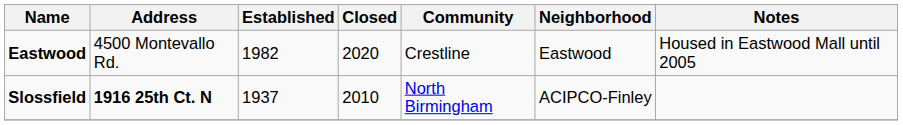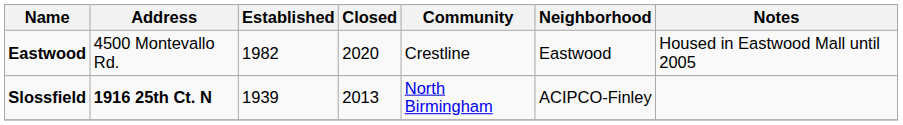 <table class="wikitable sortable">
 <tr>
 <th>Name</th>
 <th>Address</th>
 <th>Established</th>
 <th>Closed</th>
 <th>Community</th>
 <th>Neighborhood</th>
 <th>Notes</th>
 </tr>
 <tr>
 <td><strong>Eastwood</strong></td>
 <td>4500 Montevallo Rd.</td>
 <td>1982</td>
 <td>2020</td>
 <td>Crestline</td>
 <td>Eastwood</td>
 <td>Housed in Eastwood Mall until 2005</td>
 </tr>
 <tr>
 <td><strong>Slossfield</strong></td>
 <td><strong>1916 25th Ct. N</strong></td>
-<td>1937</td>
-<td>2010</td>
+<td>1939</td>
+<td>2013</td>
 <td><a href='#'>North Birmingham</a></td>
 <td>ACIPCO-Finley</td>
 <td> </td>
 </tr>
 <tr>
 </tr>
 </table>
